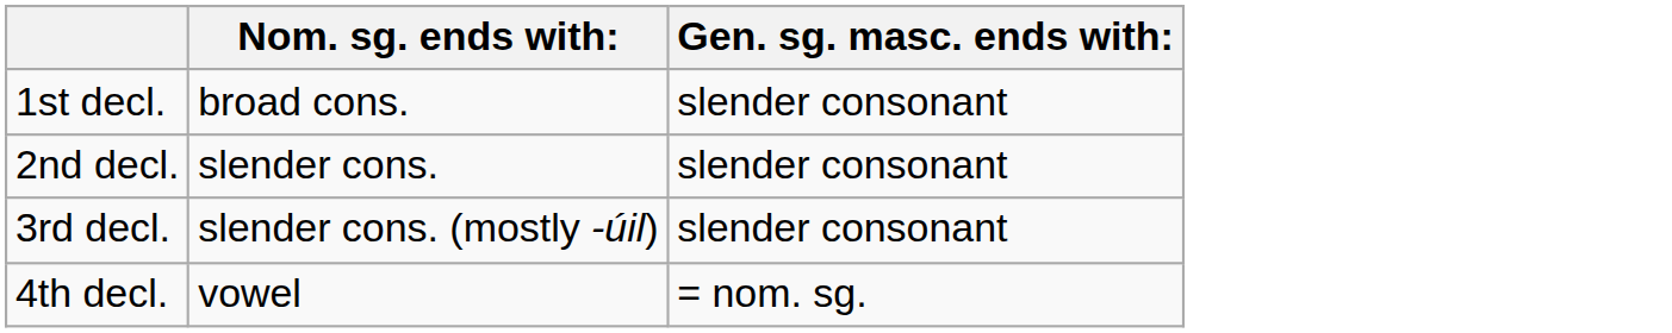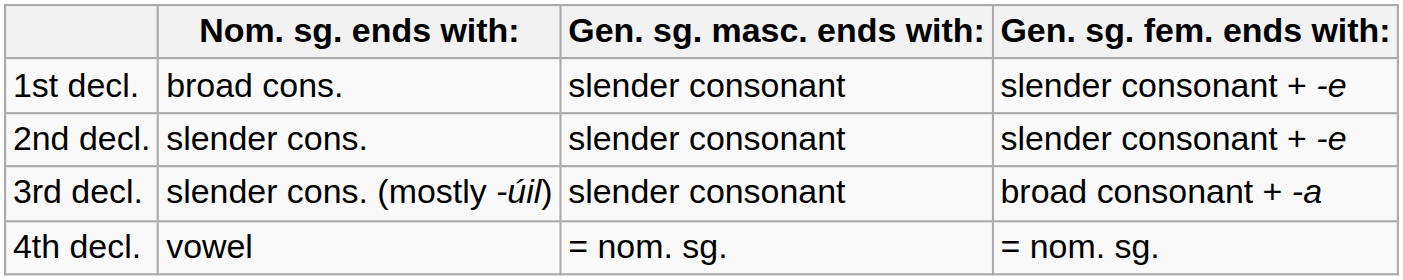 <table class="wikitable">
 <tr>
 <th></th>
 <th>Nom. sg. ends with:</th>
 <th>Gen. sg. masc. ends with:</th>
+<th>Gen. sg. fem. ends with:</th>
 </tr>
 <tr>
 <td>1st decl.</td>
 <td>broad cons.</td>
 <td>slender consonant</td>
+<td>slender consonant + <em>-e</em></td>
 </tr>
 <tr>
 <td>2nd decl.</td>
 <td>slender cons.</td>
 <td>slender consonant</td>
+<td>slender consonant + <em>-e</em></td>
 </tr>
 <tr>
 <td>3rd decl.</td>
 <td>slender cons. (mostly <em>-úil</em>)</td>
 <td>slender consonant</td>
+<td>broad consonant + <em>-a</em></td>
 </tr>
 <tr>
 <td>4th decl.</td>
 <td>vowel</td>
 <td>= nom. sg.</td>
+<td>= nom. sg.</td>
 </tr>
 </table>
